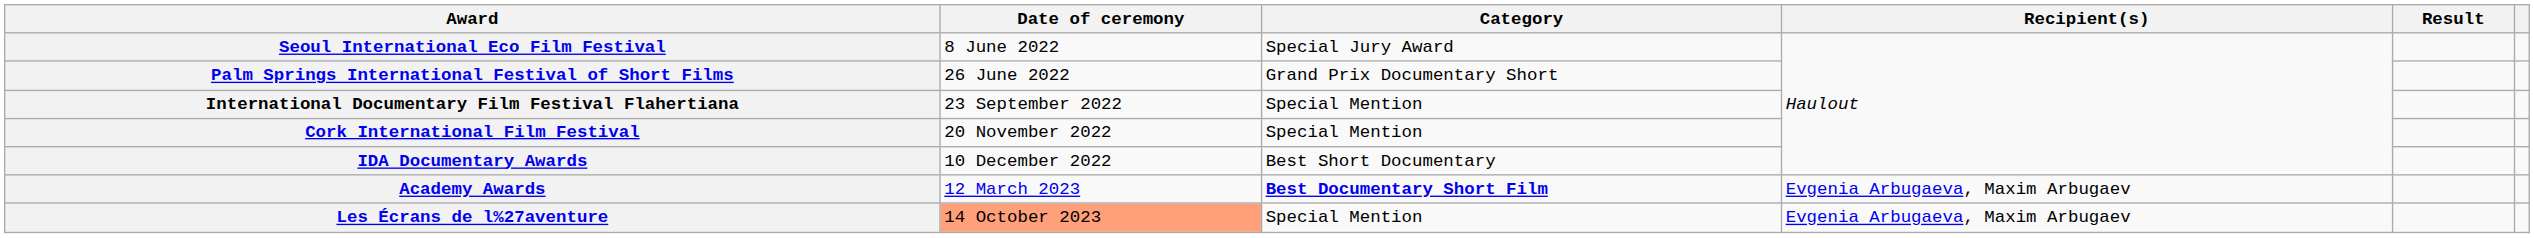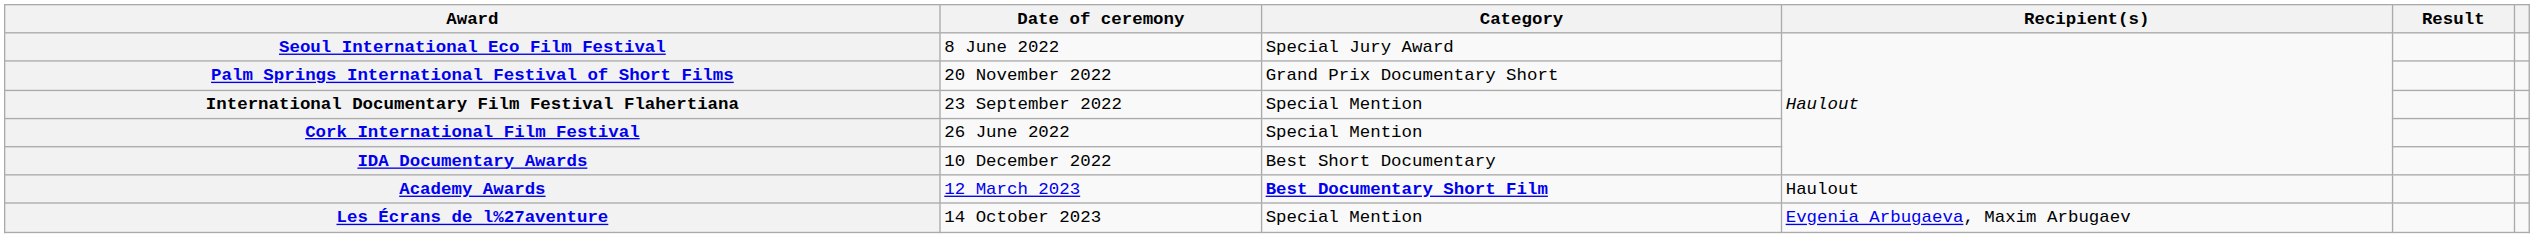 <table class="wikitable sortable plainrowheaders" style="width: 95%;">
 <tr>
 <th scope="col">Award</th>
 <th scope="col">Date of ceremony</th>
 <th scope="col">Category</th>
 <th scope="col">Recipient(s)</th>
 <th scope="col">Result</th>
 <th scope="col" class="unsortable"></th>
 </tr>
 <tr>
 <th scope="row"><a href='#'>Seoul International Eco Film Festival</a></th>
 <td>8 June 2022</td>
 <td>Special Jury Award</td>
 <td rowspan=5><em>Haulout</em></td>
 <td></td>
 <td></td>
 </tr>
 <tr>
 <th scope="row"><a href='#'>Palm Springs International Festival of Short Films</a></th>
-<td>26 June 2022</td>
+<td>20 November 2022</td>
 <td>Grand Prix Documentary Short</td>
 <td></td>
 <td></td>
 </tr>
 <tr>
 <th scope="row">International Documentary Film Festival Flahertiana</th>
 <td>23 September 2022</td>
 <td>Special Mention</td>
 <td></td>
 <td></td>
 </tr>
 <tr>
 <th scope="row"><a href='#'>Cork International Film Festival</a></th>
-<td>20 November 2022</td>
+<td>26 June 2022</td>
 <td>Special Mention</td>
 <td></td>
 <td></td>
 </tr>
 <tr>
 <th scope="row"><a href='#'>IDA Documentary Awards</a></th>
 <td>10 December 2022</td>
 <td>Best Short Documentary</td>
 <td></td>
 <td></td>
 </tr>
 <tr>
 <th scope="row"><a href='#'>Academy Awards</a></th>
 <td><a href='#'>12 March 2023</a></td>
 <td><strong><a href='#'>Best Documentary Short Film</a></strong></td>
-<td><a href='#'>Evgenia Arbugaeva</a>, Maxim Arbugaev</td>
+<td>Haulout</td>
 <td></td>
 <td></td>
 </tr>
 <tr>
 <th scope="row"><a href='#'>Les Écrans de l%27aventure</a></th>
-<td style="background: lightsalmon;">14 October 2023</td>
+<td>14 October 2023</td>
 <td>Special Mention</td>
 <td><a href='#'>Evgenia Arbugaeva</a>, Maxim Arbugaev</td>
 <td></td>
 <td></td>
 </tr>
 </table>
